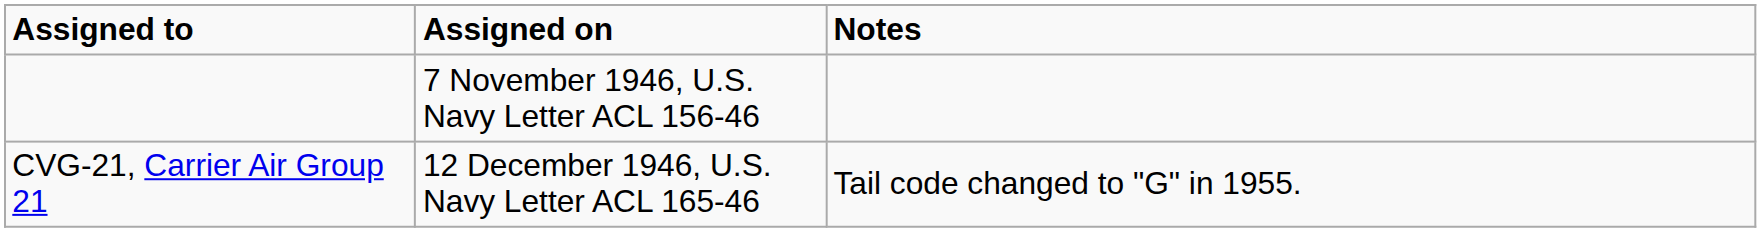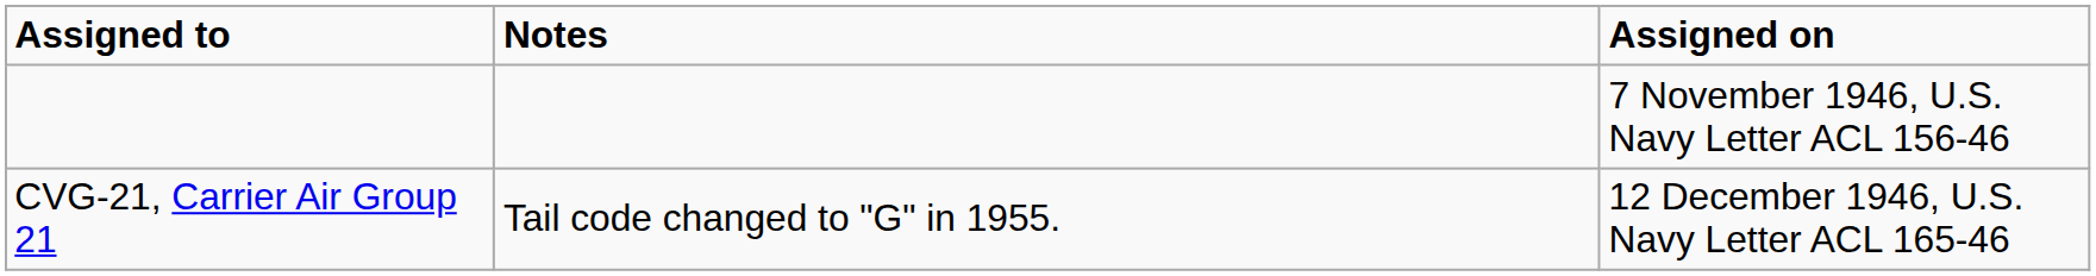 <table class="wikitable" style="width: 70%;">
 <tr>
 <td style="width: 200px;"><strong>Assigned to</strong></td>
+<td><strong>Notes</strong></td>
 <td style="width: 200px;"><strong>Assigned on</strong></td>
-<td><strong>Notes</strong></td>
 </tr>
 <tr>
 <td></td>
+<td></td>
 <td>7 November 1946, U.S. Navy Letter ACL 156-46</td>
-<td></td>
 </tr>
 <tr>
 <td>CVG-21, <a href='#'>Carrier Air Group 21</a></td>
+<td>Tail code changed to "G" in 1955.</td>
 <td>12 December 1946, U.S. Navy Letter ACL 165-46</td>
-<td>Tail code changed to "G" in 1955.</td>
 </tr>
 </table>
